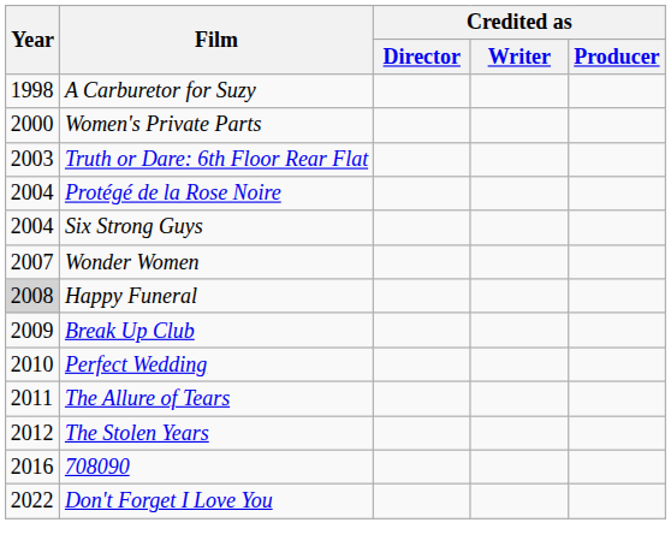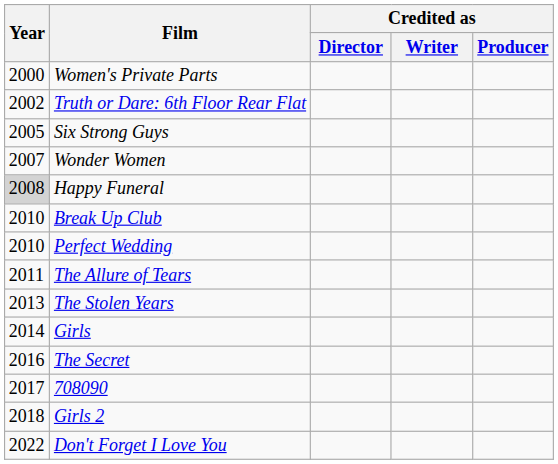 <table class="wikitable sortable">
 <tr>
 <th rowspan="2" style="width:33px;">Year</th>
 <th rowspan="2">Film</th>
 <th colspan="3">Credited as</th>
 </tr>
 <tr>
 <th width=65><a href='#'>Director</a></th>
 <th width=65><a href='#'>Writer</a></th>
 <th width=65><a href='#'>Producer</a></th>
 </tr>
 <tr>
-<td>1998</td>
-<td><em>A Carburetor for Suzy</em></td>
-<td></td>
-<td></td>
-<td></td>
-</tr>
-<tr>
 <td>2000</td>
 <td><em>Women's Private Parts</em></td>
 <td></td>
 <td></td>
 <td></td>
 </tr>
 <tr>
-<td>2003</td>
+<td>2002</td>
 <td><em><a href='#'>Truth or Dare: 6th Floor Rear Flat</a></em></td>
 <td></td>
 <td></td>
 <td></td>
 </tr>
 <tr>
-<td>2004</td>
-<td><em><a href='#'>Protégé de la Rose Noire</a></em></td>
-<td></td>
-<td></td>
-<td></td>
-</tr>
-<tr>
-<td>2004</td>
+<td>2005</td>
 <td><em>Six Strong Guys</em></td>
 <td></td>
 <td></td>
 <td></td>
 </tr>
 <tr>
 <td>2007</td>
 <td><em>Wonder Women</em></td>
 <td></td>
 <td></td>
 <td></td>
 </tr>
 <tr>
 <td style="background: lightgrey;">2008</td>
 <td><em>Happy Funeral</em></td>
 <td></td>
 <td></td>
 <td></td>
 </tr>
 <tr>
-<td>2009</td>
+<td>2010</td>
 <td><em><a href='#'>Break Up Club</a></em></td>
 <td></td>
 <td></td>
 <td></td>
 </tr>
 <tr>
 <td>2010</td>
 <td><em><a href='#'>Perfect Wedding</a></em></td>
 <td></td>
 <td></td>
 <td></td>
 </tr>
 <tr>
 <td>2011</td>
 <td><em><a href='#'>The Allure of Tears</a></em></td>
 <td></td>
 <td></td>
 <td></td>
 </tr>
 <tr>
-<td>2012</td>
+<td>2013</td>
 <td><em><a href='#'>The Stolen Years</a></em></td>
 <td></td>
 <td></td>
 <td></td>
 </tr>
 <tr>
+<td>2014</td>
+<td><em><a href='#'>Girls</a></em></td>
+<td></td>
+<td></td>
+<td></td>
+</tr>
+<tr>
 <td>2016</td>
+<td><em><a href='#'>The Secret</a></em></td>
+<td></td>
+<td></td>
+<td></td>
+</tr>
+<tr>
+<td>2017</td>
 <td><em><a href='#'>708090</a></em></td>
+<td></td>
+<td></td>
+<td></td>
+</tr>
+<tr>
+<td>2018</td>
+<td><em><a href='#'>Girls 2</a></em></td>
 <td></td>
 <td></td>
 <td></td>
 </tr>
 <tr>
 <td>2022</td>
 <td><em><a href='#'>Don't Forget I Love You</a></em></td>
 <td></td>
 <td></td>
 <td></td>
 </tr>
 </table>
